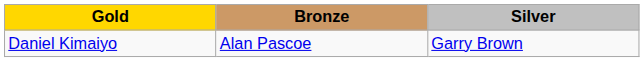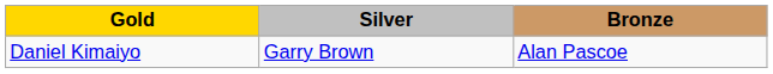 <table class="wikitable" style="text-align:left">
 <tr align="center">
 <td width=200 bgcolor=gold><strong>Gold</strong></td>
+<td width=200 bgcolor=silver><strong>Silver</strong></td>
 <td width=200 bgcolor=CC9966><strong>Bronze</strong></td>
-<td width=200 bgcolor=silver><strong>Silver</strong></td>
 </tr>
 <tr>
 <td><a href='#'>Daniel Kimaiyo</a><br><em></em></td>
+<td><a href='#'>Garry Brown</a><br><em></em></td>
 <td><a href='#'>Alan Pascoe</a><br><em></em></td>
-<td><a href='#'>Garry Brown</a><br><em></em></td>
 </tr>
 </table>
